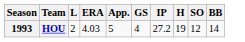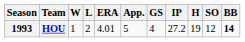 <table class="wikitable">
 <tr>
 <th>Season</th>
 <th>Team</th>
+<th>W</th>
 <th>L</th>
 <th>ERA</th>
 <th>App.</th>
 <th>GS</th>
 <th>IP</th>
 <th>H</th>
 <th>SO</th>
 <th>BB</th>
 </tr>
 <tr>
 <th>1993</th>
 <th><a href='#'>HOU</a></th>
+<td>1</td>
 <td>2</td>
-<td>4.03</td>
+<td>4.01</td>
 <td>5</td>
 <td>4</td>
 <td>27.2</td>
 <td>19</td>
 <td>12</td>
-<td>14</td>
+<td><strong>14</strong></td>
 </tr>
 </table>
